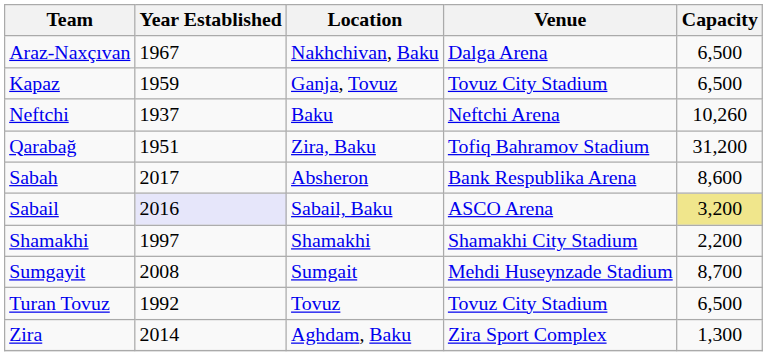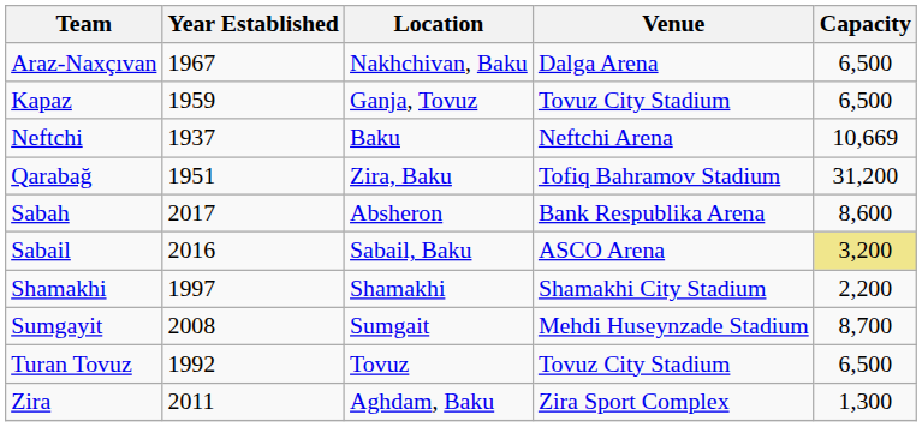 <table class="wikitable sortable">
 <tr>
 <th>Team</th>
 <th>Year Established</th>
 <th>Location</th>
 <th>Venue</th>
 <th>Capacity</th>
 </tr>
 <tr>
 <td><a href='#'>Araz-Naxçıvan</a></td>
 <td>1967</td>
 <td><a href='#'>Nakhchivan</a>, <a href='#'>Baku</a></td>
 <td><a href='#'>Dalga Arena</a></td>
 <td align="center">6,500</td>
 </tr>
 <tr>
 <td><a href='#'>Kapaz</a></td>
 <td>1959</td>
 <td><a href='#'>Ganja</a>, <a href='#'>Tovuz</a></td>
 <td><a href='#'>Tovuz City Stadium</a></td>
 <td align="center">6,500</td>
 </tr>
 <tr>
 <td><a href='#'>Neftchi</a></td>
 <td>1937</td>
 <td><a href='#'>Baku</a></td>
 <td><a href='#'>Neftchi Arena</a></td>
-<td align="center">10,260</td>
+<td align="center">10,669</td>
 </tr>
 <tr>
 <td><a href='#'>Qarabağ</a></td>
 <td>1951</td>
 <td><a href='#'>Zira, Baku</a></td>
 <td><a href='#'>Tofiq Bahramov Stadium</a></td>
 <td align="center">31,200</td>
 </tr>
 <tr>
 <td><a href='#'>Sabah</a></td>
 <td>2017</td>
 <td><a href='#'>Absheron</a></td>
 <td><a href='#'>Bank Respublika Arena</a></td>
 <td align="center">8,600</td>
 </tr>
 <tr>
 <td><a href='#'>Sabail</a></td>
-<td style="background: lavender;">2016</td>
+<td>2016</td>
 <td><a href='#'>Sabail, Baku</a></td>
 <td><a href='#'>ASCO Arena</a></td>
 <td align="center" style="background: khaki;">3,200</td>
 </tr>
 <tr>
 <td><a href='#'>Shamakhi</a></td>
 <td>1997</td>
 <td><a href='#'>Shamakhi</a></td>
 <td><a href='#'>Shamakhi City Stadium</a></td>
 <td align="center">2,200</td>
 </tr>
 <tr>
 <td><a href='#'>Sumgayit</a></td>
 <td>2008</td>
 <td><a href='#'>Sumgait</a></td>
 <td><a href='#'>Mehdi Huseynzade Stadium</a></td>
 <td align="center">8,700</td>
 </tr>
 <tr>
 <td><a href='#'>Turan Tovuz</a></td>
 <td>1992</td>
 <td><a href='#'>Tovuz</a></td>
 <td><a href='#'>Tovuz City Stadium</a></td>
 <td align="center">6,500</td>
 </tr>
 <tr>
 <td><a href='#'>Zira</a></td>
-<td>2014</td>
+<td>2011</td>
 <td><a href='#'>Aghdam</a>, <a href='#'>Baku</a></td>
 <td><a href='#'>Zira Sport Complex</a></td>
 <td align="center">1,300</td>
 </tr>
 <tr>
 </tr>
 </table>
